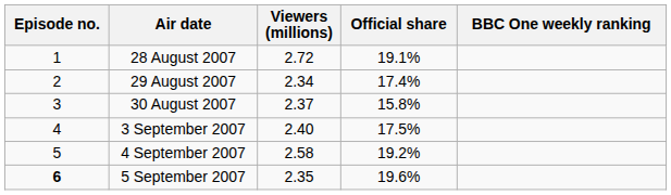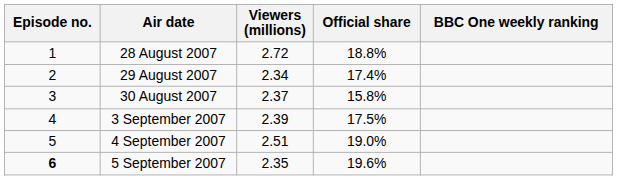 <table width="700" class="wikitable" style="text-align:center;">
 <tr>
 <th>Episode no.</th>
 <th>Air date</th>
 <th>Viewers<br>(millions)</th>
 <th>Official share</th>
 <th>BBC One weekly ranking</th>
 </tr>
 <tr>
 <td>1</td>
 <td>28 August 2007</td>
 <td>2.72</td>
-<td>19.1%</td>
+<td>18.8%</td>
 <td></td>
 </tr>
 <tr>
 <td>2</td>
 <td>29 August 2007</td>
 <td>2.34</td>
 <td>17.4%</td>
 <td></td>
 </tr>
 <tr>
 <td>3</td>
 <td>30 August 2007</td>
 <td>2.37</td>
 <td>15.8%</td>
 <td></td>
 </tr>
 <tr>
 <td>4</td>
 <td>3 September 2007</td>
-<td>2.40</td>
+<td>2.39</td>
 <td>17.5%</td>
 <td></td>
 </tr>
 <tr>
 <td>5</td>
 <td>4 September 2007</td>
-<td>2.58</td>
-<td>19.2%</td>
+<td>2.51</td>
+<td>19.0%</td>
 <td></td>
 </tr>
 <tr>
 <td><strong>6</strong></td>
 <td>5 September 2007</td>
 <td>2.35</td>
 <td>19.6%</td>
 <td></td>
 </tr>
 </table>
